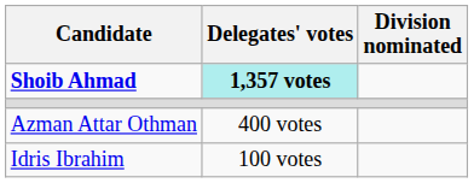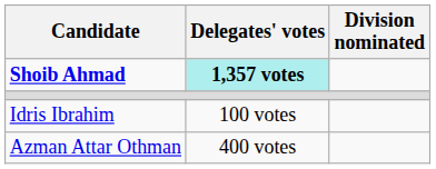 <table class=wikitable>
 <tr>
 <th>Candidate</th>
 <th>Delegates' votes</th>
 <th>Division<br>nominated</th>
 </tr>
 <tr>
 <td><strong><a href='#'>Shoib Ahmad</a></strong></td>
 <td align=center style="background: paleturquoise;"><strong>1,357 votes</strong></td>
 <td align=center><strong></strong></td>
 </tr>
 <tr>
 <td colspan=3 bgcolor=dcdcdc></td>
 </tr>
 <tr>
+<td><a href='#'>Idris Ibrahim</a></td>
+<td align=center>100 votes</td>
+<td align=center></td>
+</tr>
+<tr>
 <td><a href='#'>Azman Attar Othman</a></td>
 <td align=center>400 votes</td>
 <td align=center></td>
 </tr>
-<tr>
-<td><a href='#'>Idris Ibrahim</a></td>
-<td align=center>100 votes</td>
-<td align=center></td>
-</tr>
 </table>
